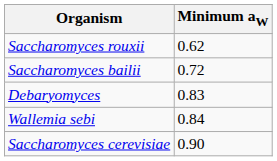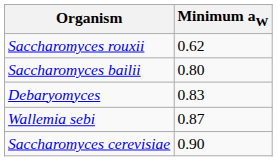 <table class="wikitable">
 <tr>
 <th>Organism</th>
 <th>Minimum a<sub>W</sub></th>
 </tr>
 <tr>
 <td><em><a href='#'>Saccharomyces rouxii</a></em></td>
 <td>0.62</td>
 </tr>
 <tr>
 <td><em><a href='#'>Saccharomyces bailii</a></em></td>
-<td>0.72</td>
+<td>0.80</td>
 </tr>
 <tr>
 <td><em><a href='#'>Debaryomyces</a></em></td>
 <td>0.83</td>
 </tr>
 <tr>
 <td><em><a href='#'>Wallemia sebi</a></em></td>
-<td>0.84</td>
+<td>0.87</td>
 </tr>
 <tr>
 <td><em><a href='#'>Saccharomyces cerevisiae</a></em></td>
 <td>0.90</td>
 </tr>
 </table>
